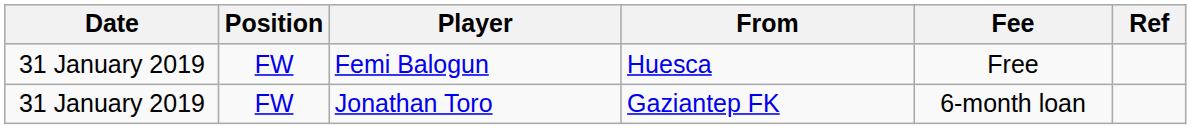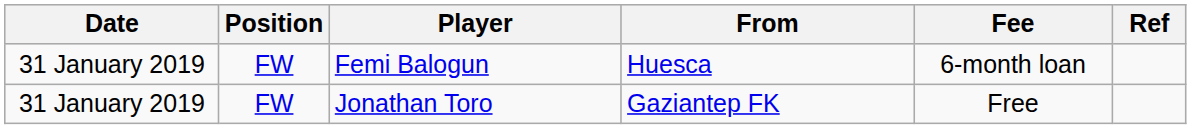 <table class="wikitable" style="text-align: center;">
 <tr>
 <th width=130>Date</th>
 <th width=60>Position</th>
 <th width=180>Player</th>
 <th width=180>From</th>
 <th width=120>Fee</th>
 <th width=40>Ref</th>
 </tr>
 <tr>
 <td>31 January 2019</td>
 <td><a href='#'>FW</a></td>
 <td style="text-align:left;"> <a href='#'>Femi Balogun</a></td>
 <td style="text-align:left;"> <a href='#'>Huesca</a></td>
-<td>Free</td>
+<td>6-month loan</td>
 <td></td>
 </tr>
 <tr>
 <td>31 January 2019</td>
 <td><a href='#'>FW</a></td>
 <td style="text-align:left;"> <a href='#'>Jonathan Toro</a></td>
 <td style="text-align:left;"> <a href='#'>Gaziantep FK</a></td>
-<td>6-month loan</td>
+<td>Free</td>
 <td></td>
 </tr>
 </table>
